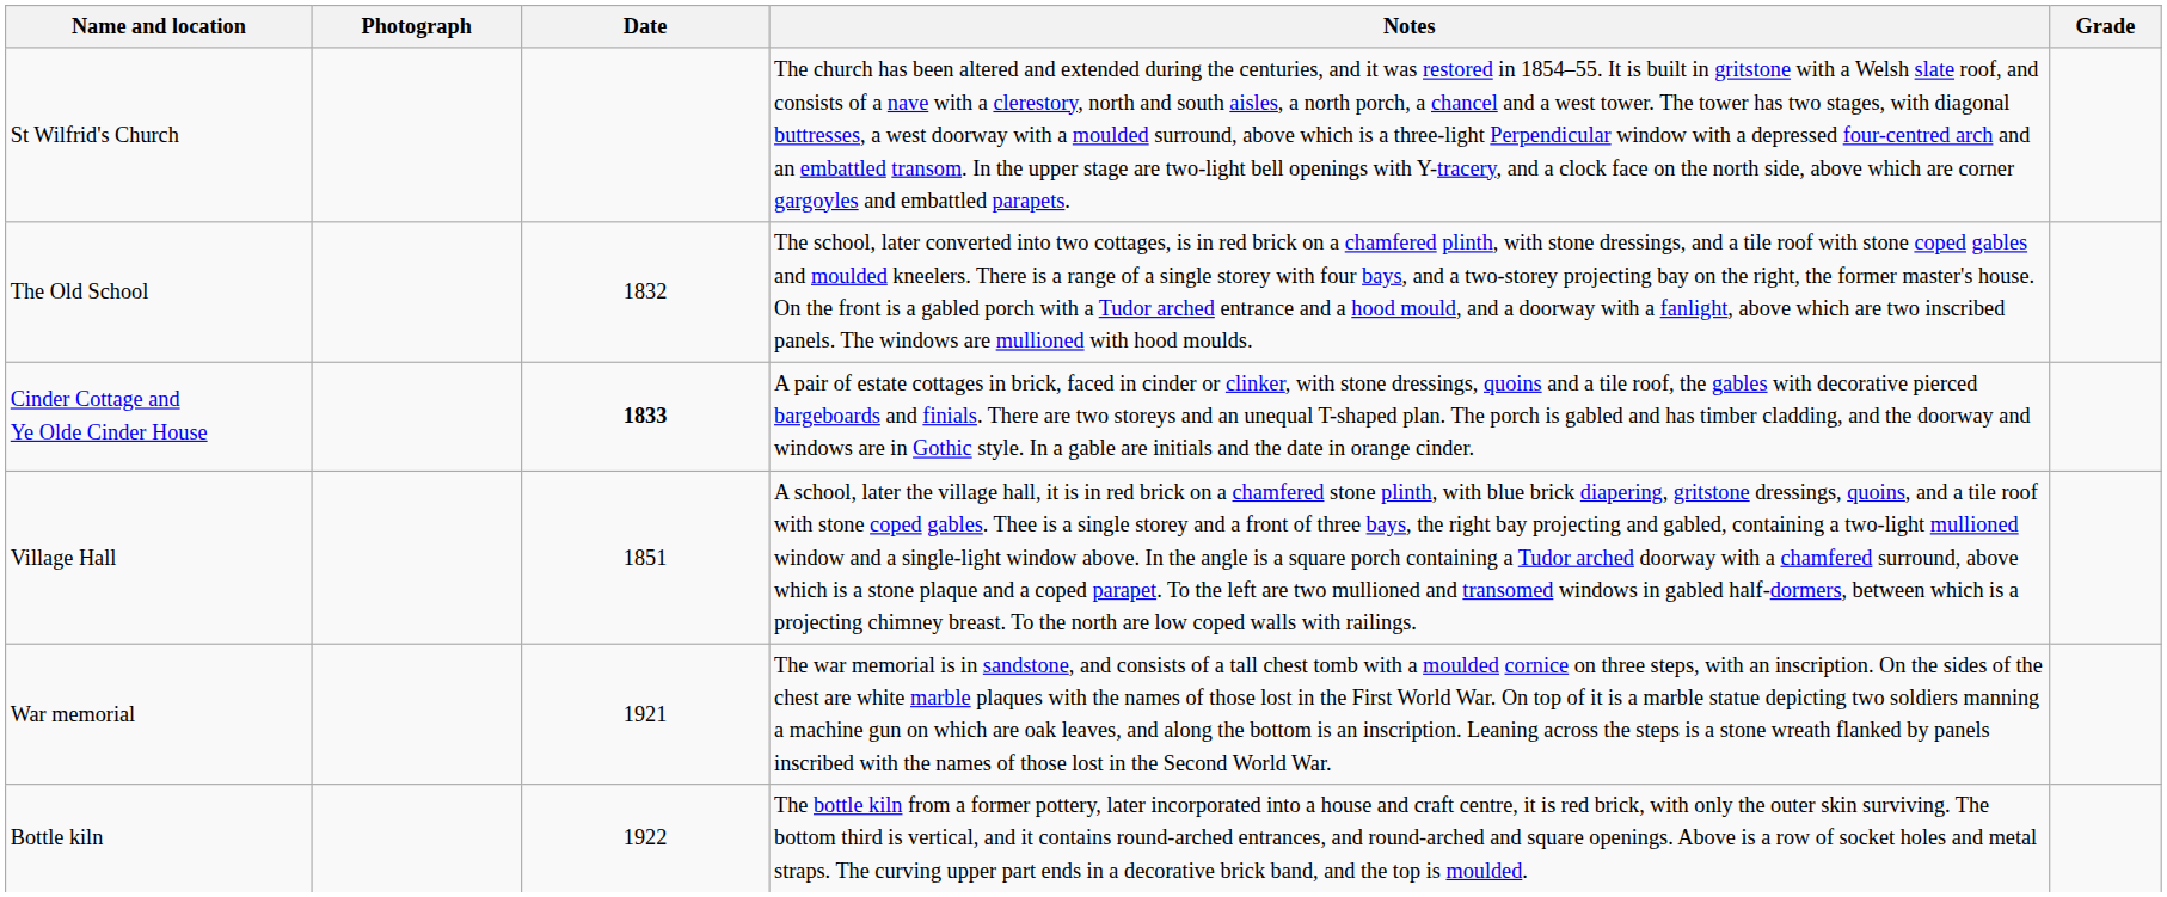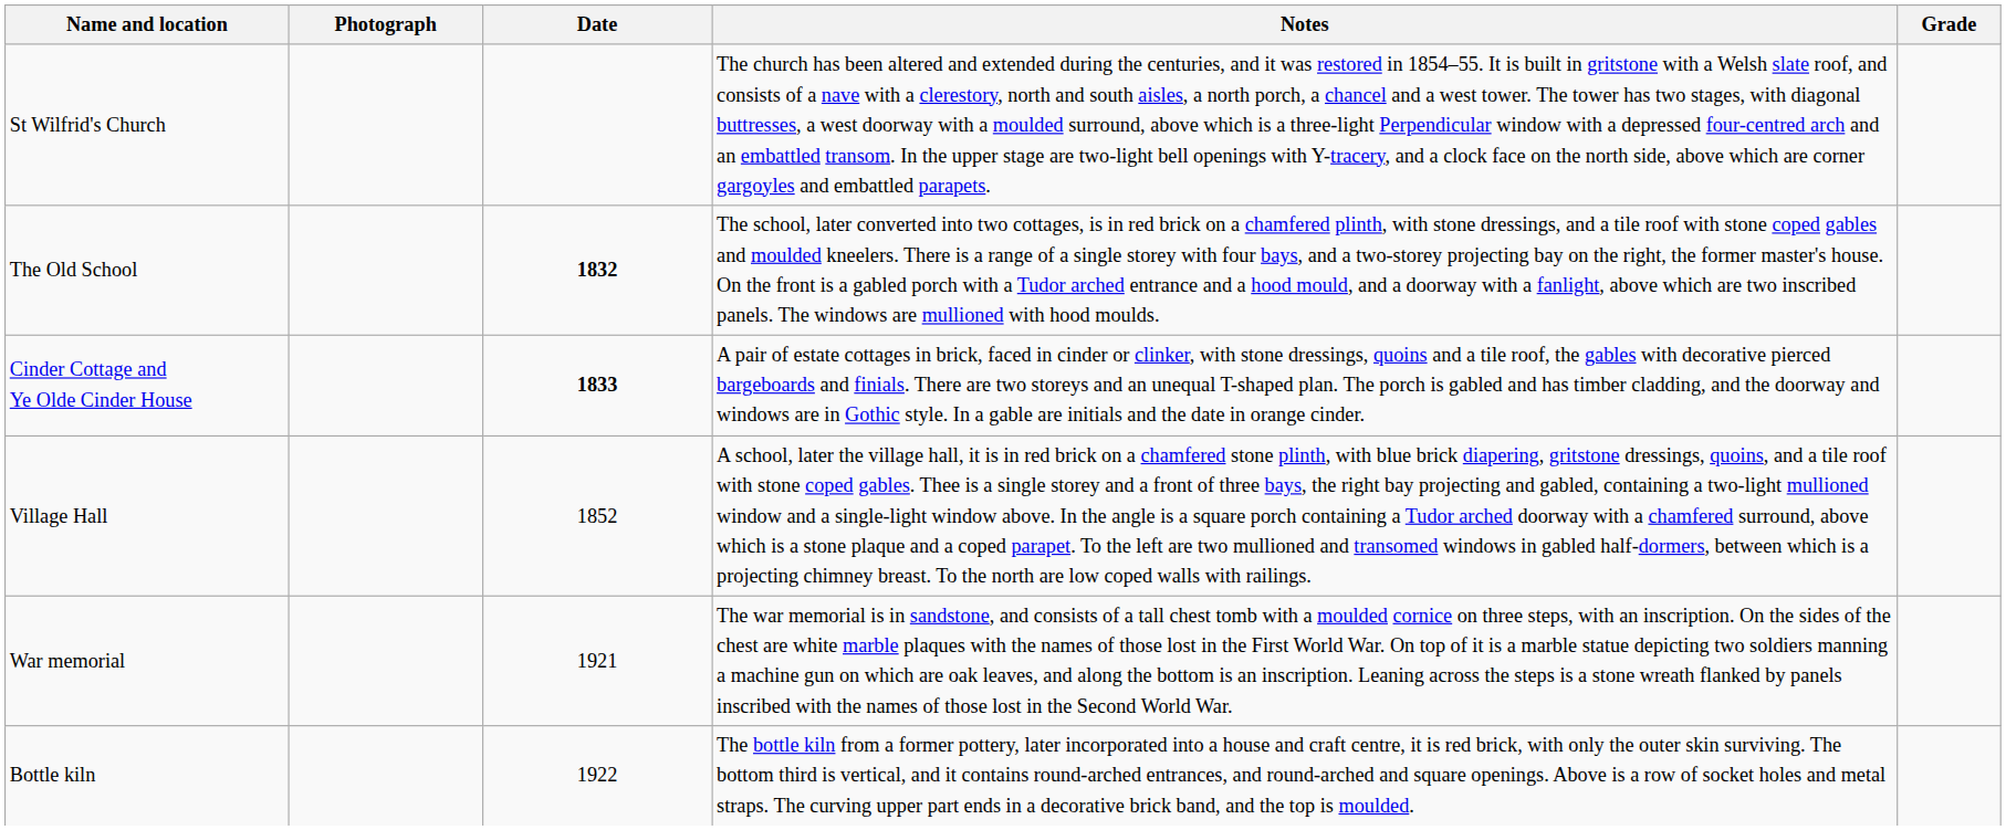 <table class="wikitable sortable plainrowheaders" style="width:100%; border:0; text-align:left; line-height:150%;">
 <tr>
 <th scope="col"  style="width:150px">Name and location</th>
 <th scope="col"  style="width:100px" class="unsortable">Photograph</th>
 <th scope="col"  style="width:120px">Date</th>
 <th scope="col"  style="width:650px" class="unsortable">Notes</th>
 <th scope="col"  style="width:50px">Grade</th>
 </tr>
 <tr>
 <td>St Wilfrid's Church<br><small></small></td>
 <td></td>
 <td align="center"></td>
 <td>The church has been altered and extended during the centuries, and it was <a href='#'>restored</a> in 1854–55.  It is built in <a href='#'>gritstone</a> with a Welsh <a href='#'>slate</a> roof, and consists of a <a href='#'>nave</a> with a <a href='#'>clerestory</a>, north and south <a href='#'>aisles</a>, a north porch, a <a href='#'>chancel</a> and a west tower.  The tower has two stages, with diagonal <a href='#'>buttresses</a>, a west doorway with a <a href='#'>moulded</a> surround, above which is a three-light <a href='#'>Perpendicular</a> window with a depressed <a href='#'>four-centred arch</a> and an <a href='#'>embattled</a> <a href='#'>transom</a>.  In the upper stage are two-light bell openings with Y-<a href='#'>tracery</a>, and a clock face on the north side, above which are corner <a href='#'>gargoyles</a> and embattled <a href='#'>parapets</a>.</td>
 <td align="center" ></td>
 </tr>
 <tr>
 <td>The Old School<br><small></small></td>
 <td></td>
-<td align="center">1832</td>
+<td align="center"><strong>1832</strong></td>
 <td>The school, later converted into two cottages, is in red brick on a <a href='#'>chamfered</a> <a href='#'>plinth</a>, with stone dressings, and a tile roof with stone <a href='#'>coped</a> <a href='#'>gables</a> and <a href='#'>moulded</a> kneelers.  There is a range of a single storey with four <a href='#'>bays</a>, and a two-storey projecting bay on the right, the former master's house.  On the front is a gabled porch with a <a href='#'>Tudor arched</a> entrance and a <a href='#'>hood mould</a>, and a doorway with a <a href='#'>fanlight</a>, above which are two inscribed panels.  The windows are <a href='#'>mullioned</a> with hood moulds.</td>
 <td align="center" ></td>
 </tr>
 <tr>
 <td><a href='#'>Cinder Cottage and<br>Ye Olde Cinder House</a><br><small></small></td>
 <td></td>
 <td align="center"><strong>1833</strong></td>
 <td>A pair of estate cottages in brick, faced in cinder or <a href='#'>clinker</a>, with stone dressings, <a href='#'>quoins</a> and a tile roof, the <a href='#'>gables</a> with decorative pierced <a href='#'>bargeboards</a> and <a href='#'>finials</a>.  There are two storeys and an unequal T-shaped plan.  The porch is gabled and has timber cladding, and the doorway and windows are in <a href='#'>Gothic</a> style.  In a gable are initials and the date in orange cinder.</td>
 <td align="center" ></td>
 </tr>
 <tr>
 <td>Village Hall<br><small></small></td>
 <td></td>
-<td align="center">1851</td>
+<td align="center">1852</td>
 <td>A school, later the village hall, it is in red brick on a <a href='#'>chamfered</a> stone <a href='#'>plinth</a>, with blue brick <a href='#'>diapering</a>, <a href='#'>gritstone</a> dressings, <a href='#'>quoins</a>, and a tile roof with stone <a href='#'>coped</a> <a href='#'>gables</a>.  Thee is a single storey and a front of three <a href='#'>bays</a>, the right bay projecting and gabled, containing a two-light <a href='#'>mullioned</a> window and a single-light window above.  In the angle is a square porch containing a <a href='#'>Tudor arched</a> doorway with a <a href='#'>chamfered</a> surround, above which is a stone plaque and a coped <a href='#'>parapet</a>.  To the left are two mullioned and <a href='#'>transomed</a> windows in gabled half-<a href='#'>dormers</a>, between which is a projecting chimney breast.  To the north are low coped walls with railings.</td>
 <td align="center" ></td>
 </tr>
 <tr>
 <td>War memorial<br><small></small></td>
 <td></td>
 <td align="center">1921</td>
 <td>The war memorial is in <a href='#'>sandstone</a>, and consists of a tall chest tomb with a <a href='#'>moulded</a> <a href='#'>cornice</a> on three steps, with an inscription.  On the sides of the chest are white <a href='#'>marble</a> plaques with the names of those lost in the First World War.  On top of it is a marble statue depicting two soldiers manning a machine gun on which are oak leaves, and along the bottom is an inscription.  Leaning across the steps is a stone wreath flanked by panels inscribed with the names of those lost in the Second World War.</td>
 <td align="center" ></td>
 </tr>
 <tr>
 <td>Bottle kiln<br><small></small></td>
 <td></td>
 <td align="center">1922</td>
 <td>The <a href='#'>bottle kiln</a> from a former pottery, later incorporated into a house and craft centre, it is red brick, with only the outer skin surviving.  The bottom third is vertical, and it contains round-arched entrances, and round-arched and square openings.  Above is a row of socket holes and metal straps.  The curving upper part ends in a decorative brick band, and the top is <a href='#'>moulded</a>.</td>
 <td align="center" ></td>
 </tr>
 <tr>
 </tr>
 </table>
